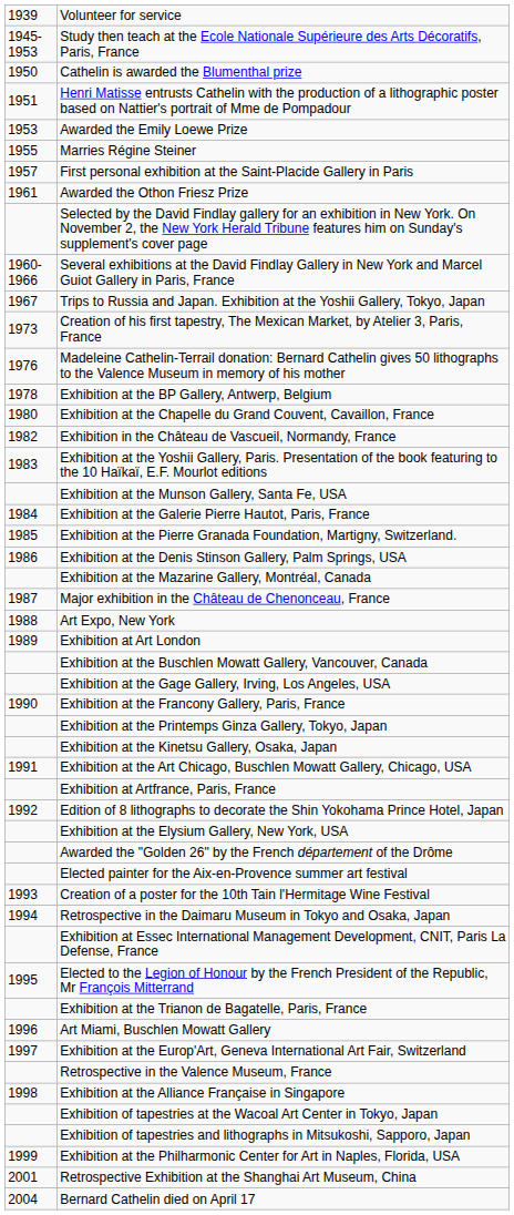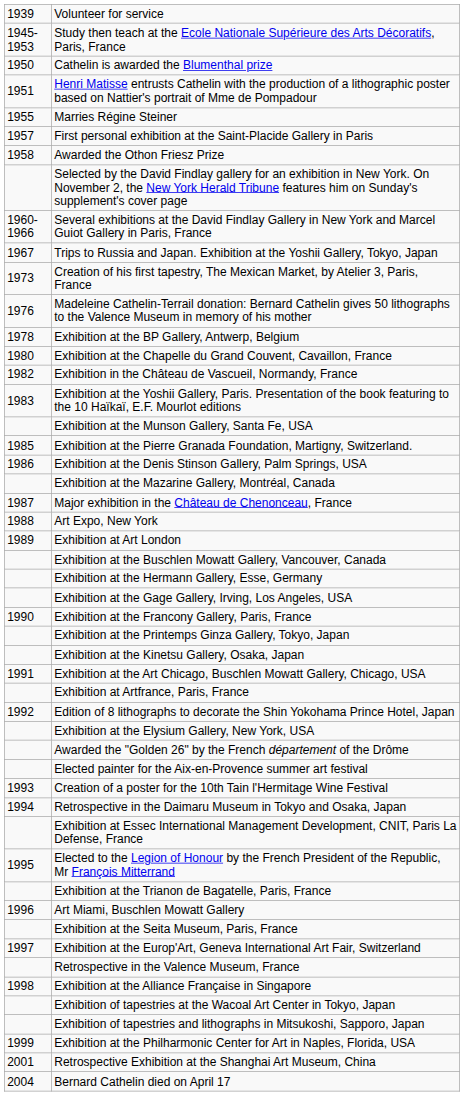 <table class="wikitable">
 <tr>
 <td>1939</td>
 <td>Volunteer for service</td>
 </tr>
 <tr>
 <td>1945-1953</td>
 <td>Study then teach at the <a href='#'>Ecole Nationale Supérieure des Arts Décoratifs</a>, Paris, France</td>
 </tr>
 <tr>
 <td>1950</td>
 <td>Cathelin is awarded the <a href='#'>Blumenthal prize</a></td>
 </tr>
 <tr>
 <td>1951</td>
 <td><a href='#'>Henri Matisse</a> entrusts Cathelin with the production of a lithographic poster based on Nattier's portrait of Mme de Pompadour</td>
 </tr>
 <tr>
-<td>1953</td>
-<td>Awarded the Emily Loewe Prize</td>
-</tr>
-<tr>
 <td>1955</td>
 <td>Marries Régine Steiner</td>
 </tr>
 <tr>
 <td>1957</td>
 <td>First personal exhibition at the Saint-Placide Gallery in Paris</td>
 </tr>
 <tr>
-<td>1961</td>
+<td>1958</td>
 <td>Awarded the Othon Friesz Prize</td>
 </tr>
 <tr>
 <td></td>
 <td>Selected by the David Findlay gallery for an exhibition in New York. On November 2, the <a href='#'>New York Herald Tribune</a> features him on Sunday's supplement's cover page</td>
 </tr>
 <tr>
 <td>1960-1966</td>
 <td>Several exhibitions at the David Findlay Gallery in New York and Marcel Guiot Gallery in Paris, France</td>
 </tr>
 <tr>
 <td>1967</td>
 <td>Trips to Russia and Japan. Exhibition at the Yoshii Gallery, Tokyo, Japan</td>
 </tr>
 <tr>
 <td>1973</td>
 <td>Creation of his first tapestry, The Mexican Market, by Atelier 3, Paris, France</td>
 </tr>
 <tr>
 <td>1976</td>
 <td>Madeleine Cathelin-Terrail donation: Bernard Cathelin gives 50 lithographs to the Valence Museum in memory of his mother</td>
 </tr>
 <tr>
 <td>1978</td>
 <td>Exhibition at the BP Gallery, Antwerp, Belgium</td>
 </tr>
 <tr>
 <td>1980</td>
 <td>Exhibition at the Chapelle du Grand Couvent, Cavaillon, France</td>
 </tr>
 <tr>
 <td>1982</td>
 <td>Exhibition in the Château de Vascueil, Normandy, France</td>
 </tr>
 <tr>
 <td>1983</td>
 <td>Exhibition at the Yoshii Gallery, Paris. Presentation of the book featuring to the 10 Haïkaï, E.F. Mourlot editions</td>
 </tr>
 <tr>
 <td></td>
 <td>Exhibition at the Munson Gallery, Santa Fe, USA</td>
 </tr>
 <tr>
-<td>1984</td>
-<td>Exhibition at the Galerie Pierre Hautot, Paris, France</td>
-</tr>
-<tr>
 <td>1985</td>
 <td>Exhibition at the Pierre Granada Foundation, Martigny, Switzerland.</td>
 </tr>
 <tr>
 <td>1986</td>
 <td>Exhibition at the Denis Stinson Gallery, Palm Springs, USA</td>
 </tr>
 <tr>
 <td></td>
 <td>Exhibition at the Mazarine Gallery, Montréal, Canada</td>
 </tr>
 <tr>
 <td>1987</td>
 <td>Major exhibition in the <a href='#'>Château de Chenonceau</a>, France</td>
 </tr>
 <tr>
 <td>1988</td>
 <td>Art Expo, New York</td>
 </tr>
 <tr>
 <td>1989</td>
 <td>Exhibition at Art London</td>
 </tr>
 <tr>
 <td></td>
 <td>Exhibition at the Buschlen Mowatt Gallery, Vancouver, Canada</td>
+</tr>
+<tr>
+<td></td>
+<td>Exhibition at the Hermann Gallery, Esse, Germany</td>
 </tr>
 <tr>
 <td></td>
 <td>Exhibition at the Gage Gallery, Irving, Los Angeles, USA</td>
 </tr>
 <tr>
 <td>1990</td>
 <td>Exhibition at the Francony Gallery, Paris, France</td>
 </tr>
 <tr>
 <td></td>
 <td>Exhibition at the Printemps Ginza Gallery, Tokyo, Japan</td>
 </tr>
 <tr>
 <td></td>
 <td>Exhibition at the Kinetsu Gallery, Osaka, Japan</td>
 </tr>
 <tr>
 <td>1991</td>
 <td>Exhibition at the Art Chicago, Buschlen Mowatt Gallery, Chicago, USA</td>
 </tr>
 <tr>
 <td></td>
 <td>Exhibition at Artfrance, Paris, France</td>
 </tr>
 <tr>
 <td>1992</td>
 <td>Edition of 8 lithographs to decorate the Shin Yokohama Prince Hotel, Japan</td>
 </tr>
 <tr>
 <td></td>
 <td>Exhibition at the Elysium Gallery, New York, USA</td>
 </tr>
 <tr>
 <td></td>
 <td>Awarded the "Golden 26" by the French <em>département</em> of the Drôme</td>
 </tr>
 <tr>
 <td></td>
 <td>Elected painter for the Aix-en-Provence summer art festival</td>
 </tr>
 <tr>
 <td>1993</td>
 <td>Creation of a poster for the 10th Tain l'Hermitage Wine Festival</td>
 </tr>
 <tr>
 <td>1994</td>
 <td>Retrospective in the Daimaru Museum in Tokyo and Osaka, Japan</td>
 </tr>
 <tr>
 <td></td>
 <td>Exhibition at Essec International Management Development, CNIT, Paris La Defense, France</td>
 </tr>
 <tr>
 <td>1995</td>
 <td>Elected to the <a href='#'>Legion of Honour</a> by the French President of the Republic, Mr <a href='#'>François Mitterrand</a></td>
 </tr>
 <tr>
 <td></td>
 <td>Exhibition at the Trianon de Bagatelle, Paris, France</td>
 </tr>
 <tr>
 <td>1996</td>
 <td>Art Miami, Buschlen Mowatt Gallery</td>
 </tr>
 <tr>
+<td></td>
+<td>Exhibition at the Seita Museum, Paris, France</td>
+</tr>
+<tr>
 <td>1997</td>
 <td>Exhibition at the Europ'Art, Geneva International Art Fair, Switzerland</td>
 </tr>
 <tr>
 <td></td>
 <td>Retrospective in the Valence Museum, France</td>
 </tr>
 <tr>
 <td>1998</td>
 <td>Exhibition at the Alliance Française in Singapore</td>
 </tr>
 <tr>
 <td></td>
 <td>Exhibition of tapestries at the Wacoal Art Center in Tokyo, Japan</td>
 </tr>
 <tr>
 <td></td>
 <td>Exhibition of tapestries and lithographs in Mitsukoshi, Sapporo, Japan</td>
 </tr>
 <tr>
 <td>1999</td>
 <td>Exhibition at the Philharmonic Center for Art in Naples, Florida, USA</td>
 </tr>
 <tr>
 <td>2001</td>
 <td>Retrospective Exhibition at the Shanghai Art Museum, China</td>
 </tr>
 <tr>
 <td>2004</td>
 <td>Bernard Cathelin died on April 17</td>
 </tr>
 </table>
